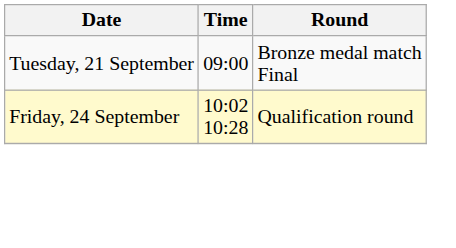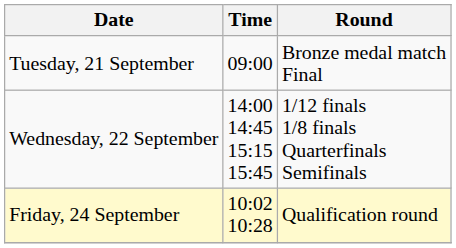 <table class="wikitable">
 <tr>
 <th>Date</th>
 <th>Time</th>
 <th>Round</th>
 </tr>
 <tr>
 <td>Tuesday, 21 September</td>
 <td>09:00</td>
 <td>Bronze medal match <br> Final</td>
 </tr>
+<tr>
+<td>Wednesday, 22 September</td>
+<td>14:00 <br> 14:45 <br> 15:15 <br> 15:45</td>
+<td>1/12 finals <br> 1/8 finals <br> Quarterfinals <br> Semifinals</td>
+</tr>
 <tr style=background:lemonchiffon>
 <td>Friday, 24 September</td>
 <td>10:02 <br> 10:28</td>
 <td>Qualification round</td>
 </tr>
 <tr>
 </tr>
 </table>
